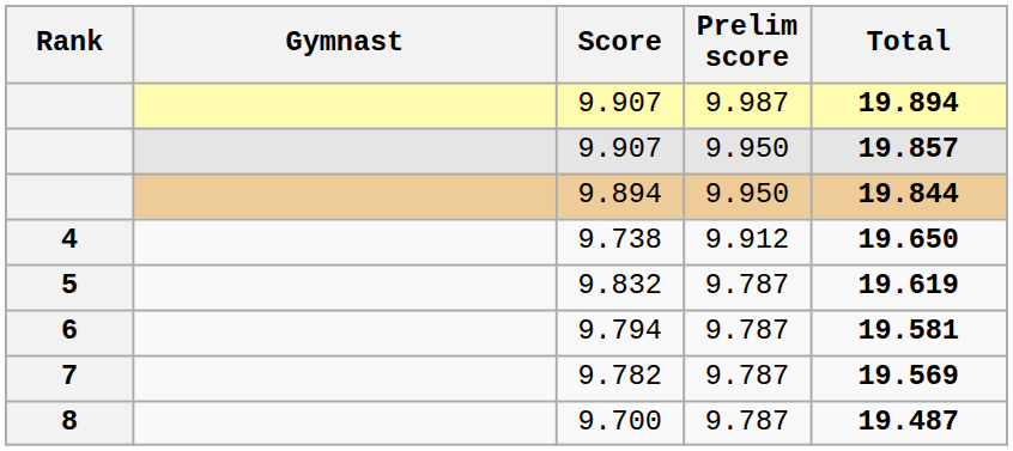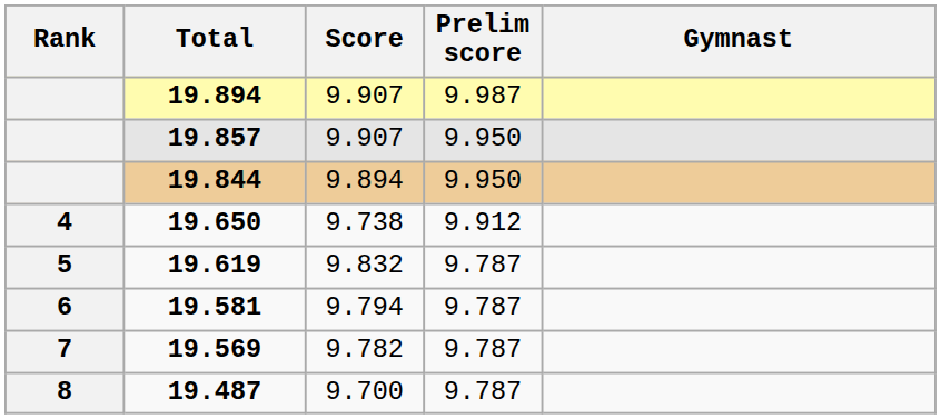 <table class="wikitable sortable" style="text-align:center; font-size:95%">
 <tr>
 <th scope="col" style="width:50px;">Rank</th>
-<th scope="col" style="width:180px;">Gymnast</th>
+<th scope="col" style="width:80px;">Total</th>
 <th scope="col" style="width:50px;">Score</th>
 <th scope="col" style="width:50px;">Prelim score</th>
-<th scope="col" style="width:80px;">Total</th>
+<th scope="col" style="width:180px;">Gymnast</th>
 </tr>
 <tr style="background:#fffcaf;">
 <th scope=row style="text-align:center"></th>
-<td style="text-align:left;"></td>
+<td><strong>19.894</strong></td>
 <td>9.907</td>
 <td>9.987</td>
-<td><strong>19.894</strong></td>
+<td style="text-align:left;"></td>
 </tr>
 <tr style="background:#e5e5e5;">
 <th scope=row style="text-align:center"></th>
-<td style="text-align:left;"></td>
+<td><strong>19.857</strong></td>
 <td>9.907</td>
 <td>9.950</td>
-<td><strong>19.857</strong></td>
+<td style="text-align:left;"></td>
 </tr>
 <tr style="background:#ec9;">
 <th scope=row style="text-align:center"></th>
-<td style="text-align:left;"></td>
+<td><strong>19.844</strong></td>
 <td>9.894</td>
 <td>9.950</td>
-<td><strong>19.844</strong></td>
+<td style="text-align:left;"></td>
 </tr>
 <tr>
 <th scope=row style="text-align:center">4</th>
-<td style="text-align:left;"></td>
+<td><strong>19.650</strong></td>
 <td>9.738</td>
 <td>9.912</td>
-<td><strong>19.650</strong></td>
+<td style="text-align:left;"></td>
 </tr>
 <tr>
 <th scope=row style="text-align:center">5</th>
-<td style="text-align:left;"></td>
+<td><strong>19.619</strong></td>
 <td>9.832</td>
 <td>9.787</td>
-<td><strong>19.619</strong></td>
+<td style="text-align:left;"></td>
 </tr>
 <tr>
 <th scope=row style="text-align:center">6</th>
-<td style="text-align:left;"></td>
+<td><strong>19.581</strong></td>
 <td>9.794</td>
 <td>9.787</td>
-<td><strong>19.581</strong></td>
+<td style="text-align:left;"></td>
 </tr>
 <tr>
 <th scope=row style="text-align:center">7</th>
-<td style="text-align:left;"></td>
+<td><strong>19.569</strong></td>
 <td>9.782</td>
 <td>9.787</td>
-<td><strong>19.569</strong></td>
+<td style="text-align:left;"></td>
 </tr>
 <tr>
 <th scope=row style="text-align:center">8</th>
-<td style="text-align:left;"></td>
+<td><strong>19.487</strong></td>
 <td>9.700</td>
 <td>9.787</td>
-<td><strong>19.487</strong></td>
+<td style="text-align:left;"></td>
 </tr>
 </table>
